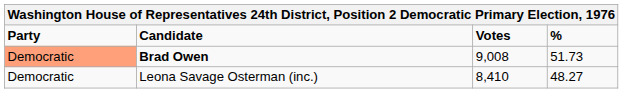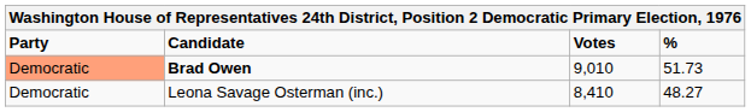 <table class="wikitable">
 <tr>
 <th colspan="4">Washington House of Representatives 24th District, Position 2 Democratic Primary Election, 1976</th>
 </tr>
 <tr>
 <td><strong>Party</strong></td>
 <td><strong>Candidate</strong></td>
 <td><strong>Votes</strong></td>
 <td><strong>%</strong></td>
 </tr>
 <tr>
 <td style="background: lightsalmon;">Democratic</td>
 <td><strong>Brad Owen</strong></td>
-<td>9,008</td>
+<td>9,010</td>
 <td>51.73</td>
 </tr>
 <tr>
 <td>Democratic</td>
 <td>Leona Savage Osterman (inc.)</td>
 <td>8,410</td>
 <td>48.27</td>
 </tr>
 </table>
